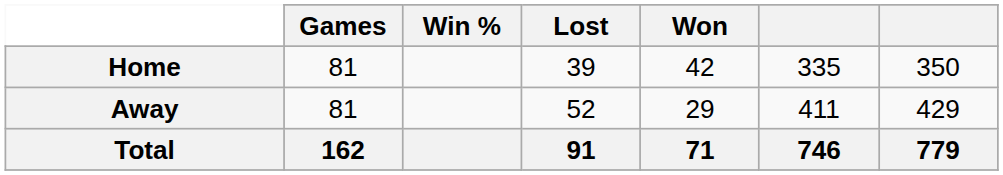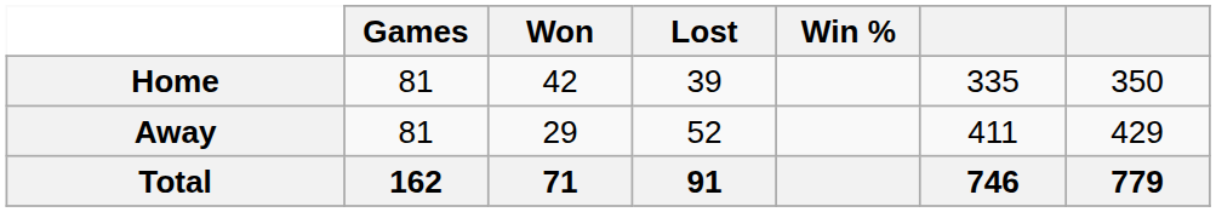 <table class="wikitable" style="font-size:95%; text-align:center; width:38em; border:0;margin: 0.5em auto;">
 <tr>
 <td width="28%" style="background:#fff;border:0;"></td>
 <th width="12%">Games</th>
+<th width="12%">Won</th>
+<th width="12%">Lost</th>
 <th width="12%">Win %</th>
-<th width="12%">Lost</th>
-<th width="12%">Won</th>
 <th width="12%"></th>
 <th width="12%"></th>
 </tr>
 <tr>
 <th>Home</th>
 <td>81</td>
+<td>42</td>
+<td>39</td>
 <td></td>
-<td>39</td>
-<td>42</td>
 <td>335</td>
 <td>350</td>
 </tr>
 <tr>
 <th>Away</th>
 <td>81</td>
+<td>29</td>
+<td>52</td>
 <td></td>
-<td>52</td>
-<td>29</td>
 <td>411</td>
 <td>429</td>
 </tr>
 <tr>
 <th>Total</th>
 <th>162</th>
+<th>71</th>
+<th>91</th>
 <th></th>
-<th>91</th>
-<th>71</th>
 <th>746</th>
 <th>779</th>
 </tr>
 </table>
